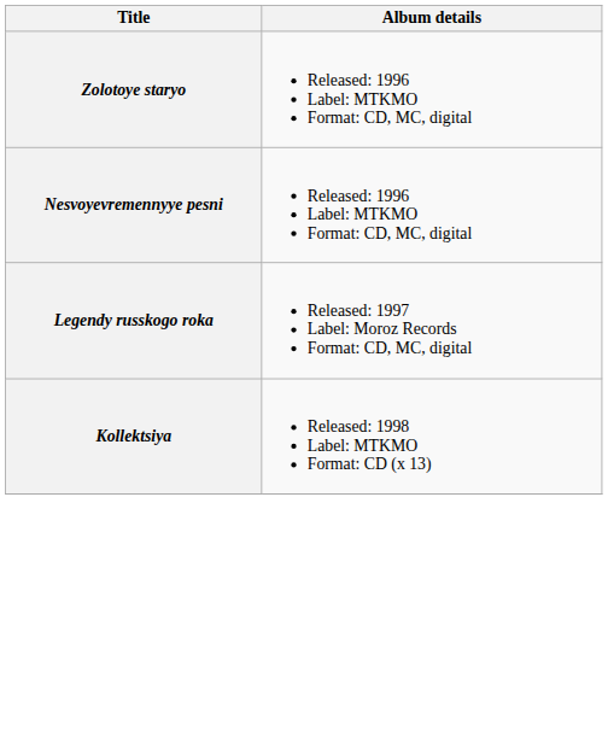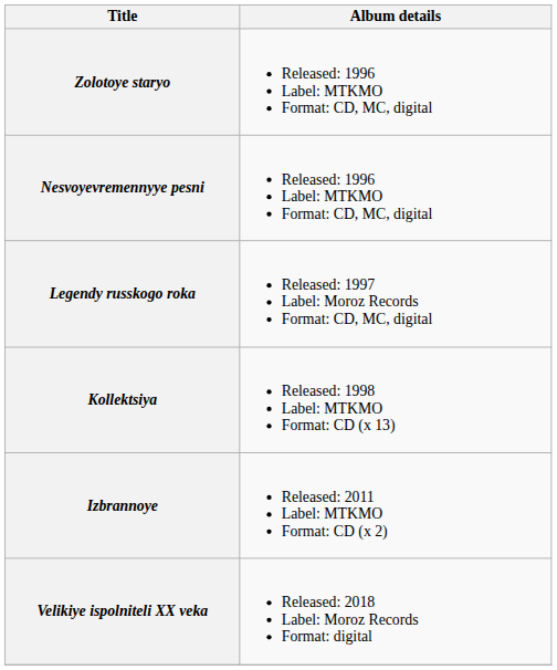 <table class="wikitable plainrowheaders" style="text-align:center;">
 <tr>
 <th style="width:15em;">Title</th>
 <th style="width:20em;">Album details</th>
 </tr>
 <tr>
 <th scope="row"><em>Zolotoye staryo</em></th>
 <td align="left"><br><ul><li>Released: 1996</li><li>Label: MTKMO</li><li>Format: CD, MC, digital</li></ul></td>
 </tr>
 <tr>
 <th scope="row"><em>Nesvoyevremennyye pesni</em></th>
 <td align="left"><br><ul><li>Released: 1996</li><li>Label: MTKMO</li><li>Format: CD, MC, digital</li></ul></td>
 </tr>
 <tr>
 <th scope="row"><em>Legendy russkogo roka</em></th>
 <td align="left"><br><ul><li>Released: 1997</li><li>Label: Moroz Records</li><li>Format: CD, MC, digital</li></ul></td>
 </tr>
 <tr>
 <th scope="row"><em>Kollektsiya</em></th>
 <td align="left"><br><ul><li>Released: 1998</li><li>Label: MTKMO</li><li>Format: CD (x 13)</li></ul></td>
 </tr>
 <tr>
+<th scope="row"><em>Izbrannoye</em></th>
+<td align="left"><br><ul><li>Released: 2011</li><li>Label: MTKMO</li><li>Format: CD (x 2)</li></ul></td>
+</tr>
+<tr>
+<th scope="row"><em>Velikiye ispolniteli XX veka</em></th>
+<td align="left"><br><ul><li>Released: 2018</li><li>Label: Moroz Records</li><li>Format: digital</li></ul></td>
+</tr>
+<tr>
 </tr>
 </table>
